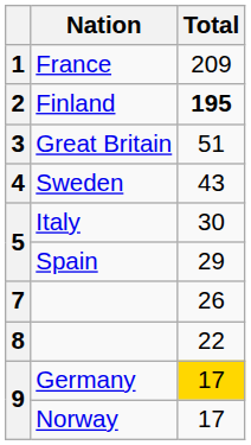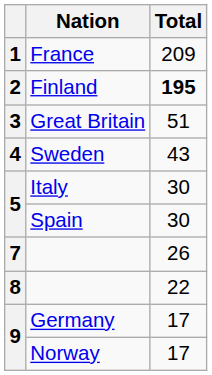 <table class="wikitable" style="text-align:center; font-size:97%;">
 <tr>
 <th></th>
 <th>Nation</th>
 <th>Total</th>
 </tr>
 <tr>
 <th>1</th>
 <td align="left"> <a href='#'>France</a></td>
 <td>209</td>
 </tr>
 <tr>
 <th>2</th>
 <td align="left"> <a href='#'>Finland</a></td>
 <td><strong>195</strong></td>
 </tr>
 <tr>
 <th>3</th>
 <td align="left"> <a href='#'>Great Britain</a></td>
 <td>51</td>
 </tr>
 <tr>
 <th>4</th>
 <td align="left"> <a href='#'>Sweden</a></td>
 <td>43</td>
 </tr>
 <tr>
 <th rowspan=2>5</th>
 <td align="left"> <a href='#'>Italy</a></td>
 <td>30</td>
 </tr>
 <tr>
 <td align="left"> <a href='#'>Spain</a></td>
-<td>29</td>
+<td>30</td>
 </tr>
 <tr>
 <th>7</th>
 <td align="left"></td>
 <td>26</td>
 </tr>
 <tr>
 <th>8</th>
 <td align="left"></td>
 <td>22</td>
 </tr>
 <tr>
 <th rowspan=2>9</th>
 <td align="left"> <a href='#'>Germany</a></td>
-<td style="background: gold;">17</td>
+<td>17</td>
 </tr>
 <tr>
 <td align="left"> <a href='#'>Norway</a></td>
 <td>17</td>
 </tr>
 </table>
